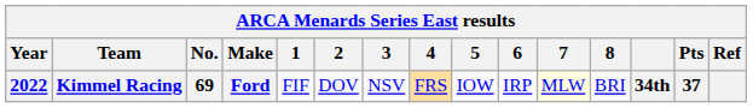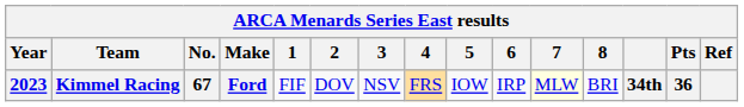 <table class="wikitable" style="text-align:center; font-size:75%">
 <tr>
 <th colspan=15><a href='#'>ARCA Menards Series East</a> results</th>
 </tr>
 <tr>
 <th>Year</th>
 <th>Team</th>
 <th>No.</th>
 <th>Make</th>
 <th>1</th>
 <th>2</th>
 <th>3</th>
 <th>4</th>
 <th>5</th>
 <th>6</th>
 <th>7</th>
 <th>8</th>
 <th></th>
 <th>Pts</th>
 <th>Ref</th>
 </tr>
 <tr>
-<th><a href='#'>2022</a></th>
+<th><a href='#'>2023</a></th>
 <th><a href='#'>Kimmel Racing</a></th>
-<th>69</th>
+<th>67</th>
 <th><a href='#'>Ford</a></th>
 <td><a href='#'>FIF</a></td>
 <td><a href='#'>DOV</a></td>
 <td><a href='#'>NSV</a></td>
 <td style="background:#FFDF9F;"><a href='#'>FRS</a><br></td>
 <td><a href='#'>IOW</a></td>
 <td><a href='#'>IRP</a></td>
 <td style="background: lightyellow;"><a href='#'>MLW</a></td>
 <td><a href='#'>BRI</a></td>
 <th>34th</th>
-<th>37</th>
+<th>36</th>
 <th></th>
 </tr>
 </table>
